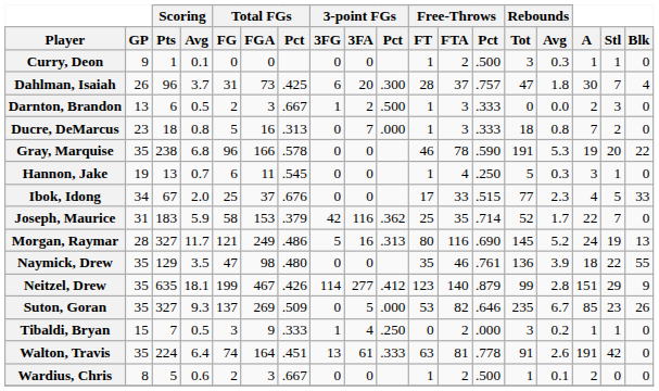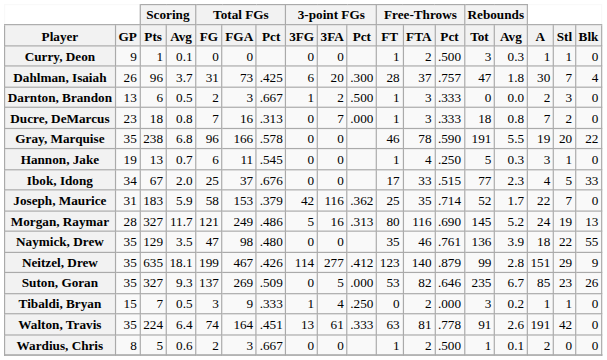 <table class="wikitable sortable" border="1" style="font-size:70%;">
 <tr>
 <th colspan="2" style="border-top-style:hidden; border-left-style:hidden; background: white;"></th>
 <th colspan="2" style=>Scoring</th>
 <th colspan="3" style=>Total FGs</th>
 <th colspan="3" style=>3-point FGs</th>
 <th colspan="3" style=>Free-Throws</th>
 <th colspan="2" style=>Rebounds</th>
 <th colspan="4" style="border-top-style:hidden; border-right-style:hidden; background: white;"></th>
 </tr>
 <tr>
 <th scope="col" style=>Player</th>
 <th scope="col" style=>GP</th>
 <th scope="col" style=>Pts</th>
 <th scope="col" style=>Avg</th>
 <th scope="col" style=>FG</th>
 <th scope="col" style=>FGA</th>
 <th scope="col" style=>Pct</th>
 <th scope="col" style=>3FG</th>
 <th scope="col" style=>3FA</th>
 <th scope="col" style=>Pct</th>
 <th scope="col" style=>FT</th>
 <th scope="col" style=>FTA</th>
 <th scope="col" style=>Pct</th>
 <th scope="col" style=>Tot</th>
 <th scope="col" style=>Avg</th>
 <th scope="col" style=>A</th>
 <th scope="col" style=>Stl</th>
 <th scope="col" style=>Blk</th>
 </tr>
 <tr>
 <th style=white-space:nowrap>Curry, Deon</th>
 <td align="right">9</td>
 <td align="right">1</td>
 <td align="right">0.1</td>
 <td align="right">0</td>
 <td align="right">0</td>
 <td align="right"></td>
 <td align="right">0</td>
 <td align="right">0</td>
 <td align="right"></td>
 <td align="right">1</td>
 <td align="right">2</td>
 <td align="right">.500</td>
 <td align="right">3</td>
 <td align="right">0.3</td>
 <td align="right">1</td>
 <td align="right">1</td>
 <td align="right">0</td>
 </tr>
 <tr>
 <th style=white-space:nowrap>Dahlman, Isaiah</th>
 <td align="right">26</td>
 <td align="right">96</td>
 <td align="right">3.7</td>
 <td align="right">31</td>
 <td align="right">73</td>
 <td align="right">.425</td>
 <td align="right">6</td>
 <td align="right">20</td>
 <td align="right">.300</td>
 <td align="right">28</td>
 <td align="right">37</td>
 <td align="right">.757</td>
 <td align="right">47</td>
 <td align="right">1.8</td>
 <td align="right">30</td>
 <td align="right">7</td>
 <td align="right">4</td>
 </tr>
 <tr>
 <th style=white-space:nowrap>Darnton, Brandon</th>
 <td align="right">13</td>
 <td align="right">6</td>
 <td align="right">0.5</td>
 <td align="right">2</td>
 <td align="right">3</td>
 <td align="right">.667</td>
 <td align="right">1</td>
 <td align="right">2</td>
 <td align="right">.500</td>
 <td align="right">1</td>
 <td align="right">3</td>
 <td align="right">.333</td>
 <td align="right">0</td>
 <td align="right">0.0</td>
 <td align="right">2</td>
 <td align="right">3</td>
 <td align="right">0</td>
 </tr>
 <tr>
 <th style=white-space:nowrap>Ducre, DeMarcus</th>
 <td align="right">23</td>
 <td align="right">18</td>
 <td align="right">0.8</td>
-<td align="right">5</td>
+<td align="right">7</td>
 <td align="right">16</td>
 <td align="right">.313</td>
 <td align="right">0</td>
 <td align="right">7</td>
 <td align="right">.000</td>
 <td align="right">1</td>
 <td align="right">3</td>
 <td align="right">.333</td>
 <td align="right">18</td>
 <td align="right">0.8</td>
 <td align="right">7</td>
 <td align="right">2</td>
 <td align="right">0</td>
 </tr>
 <tr>
 <th style=white-space:nowrap>Gray, Marquise</th>
 <td align="right">35</td>
 <td align="right">238</td>
 <td align="right">6.8</td>
 <td align="right">96</td>
 <td align="right">166</td>
 <td align="right">.578</td>
 <td align="right">0</td>
 <td align="right">0</td>
 <td align="right"></td>
 <td align="right">46</td>
 <td align="right">78</td>
 <td align="right">.590</td>
 <td align="right">191</td>
-<td align="right">5.3</td>
+<td align="right">5.5</td>
 <td align="right">19</td>
 <td align="right">20</td>
 <td align="right">22</td>
 </tr>
 <tr>
 <th style=white-space:nowrap>Hannon, Jake</th>
 <td align="right" style=>19</td>
 <td align="right">13</td>
 <td align="right">0.7</td>
 <td align="right">6</td>
 <td align="right">11</td>
 <td align="right">.545</td>
 <td align="right">0</td>
 <td align="right">0</td>
 <td align="right"></td>
 <td align="right">1</td>
 <td align="right">4</td>
 <td align="right">.250</td>
 <td align="right">5</td>
 <td align="right">0.3</td>
 <td align="right">3</td>
 <td align="right">1</td>
 <td align="right">0</td>
 </tr>
 <tr>
 <th style=white-space:nowrap>Ibok, Idong</th>
 <td align="right" style=>34</td>
 <td align="right">67</td>
 <td align="right">2.0</td>
 <td align="right">25</td>
 <td align="right">37</td>
 <td align="right">.676</td>
 <td align="right">0</td>
 <td align="right">0</td>
 <td align="right"></td>
 <td align="right">17</td>
 <td align="right">33</td>
 <td align="right">.515</td>
 <td align="right">77</td>
 <td align="right">2.3</td>
 <td align="right">4</td>
 <td align="right">5</td>
 <td align="right">33</td>
 </tr>
 <tr>
 <th style=white-space:nowrap>Joseph, Maurice</th>
 <td align="right" style=>31</td>
 <td align="right">183</td>
 <td align="right">5.9</td>
 <td align="right">58</td>
 <td align="right">153</td>
 <td align="right">.379</td>
 <td align="right">42</td>
 <td align="right">116</td>
 <td align="right">.362</td>
 <td align="right">25</td>
 <td align="right">35</td>
 <td align="right">.714</td>
 <td align="right">52</td>
 <td align="right">1.7</td>
 <td align="right">22</td>
 <td align="right">7</td>
 <td align="right">0</td>
 </tr>
 <tr>
 <th style=white-space:nowrap>Morgan, Raymar</th>
 <td align="right">28</td>
 <td align="right">327</td>
 <td align="right">11.7</td>
 <td align="right">121</td>
 <td align="right">249</td>
 <td align="right">.486</td>
 <td align="right">5</td>
 <td align="right">16</td>
 <td align="right">.313</td>
 <td align="right">80</td>
 <td align="right">116</td>
 <td align="right">.690</td>
 <td align="right">145</td>
 <td align="right">5.2</td>
 <td align="right">24</td>
 <td align="right">19</td>
 <td align="right">13</td>
 </tr>
 <tr>
 <th style=white-space:nowrap>Naymick, Drew</th>
 <td align="right">35</td>
 <td align="right">129</td>
 <td align="right">3.5</td>
 <td align="right">47</td>
 <td align="right">98</td>
 <td align="right">.480</td>
 <td align="right">0</td>
 <td align="right">0</td>
 <td align="right"></td>
 <td align="right">35</td>
 <td align="right">46</td>
 <td align="right">.761</td>
 <td align="right">136</td>
 <td align="right">3.9</td>
 <td align="right">18</td>
 <td align="right">22</td>
 <td align="right">55</td>
 </tr>
 <tr>
 <th style=white-space:nowrap>Neitzel, Drew</th>
 <td align="right">35</td>
 <td align="right">635</td>
 <td align="right">18.1</td>
 <td align="right">199</td>
 <td align="right">467</td>
 <td align="right">.426</td>
 <td align="right">114</td>
 <td align="right">277</td>
 <td align="right">.412</td>
 <td align="right">123</td>
 <td align="right">140</td>
 <td align="right">.879</td>
 <td align="right">99</td>
 <td align="right">2.8</td>
 <td align="right">151</td>
 <td align="right">29</td>
 <td align="right">9</td>
 </tr>
 <tr>
 <th style=white-space:nowrap>Suton, Goran</th>
 <td align="right">35</td>
 <td align="right">327</td>
 <td align="right">9.3</td>
 <td align="right">137</td>
 <td align="right">269</td>
 <td align="right">.509</td>
 <td align="right">0</td>
 <td align="right">5</td>
 <td align="right">.000</td>
 <td align="right">53</td>
 <td align="right">82</td>
 <td align="right">.646</td>
 <td align="right">235</td>
 <td align="right">6.7</td>
 <td align="right">85</td>
 <td align="right">23</td>
 <td align="right">26</td>
 </tr>
 <tr>
 <th style=white-space:nowrap>Tibaldi, Bryan</th>
 <td align="right">15</td>
 <td align="right">7</td>
 <td align="right">0.5</td>
 <td align="right">3</td>
 <td align="right">9</td>
 <td align="right">.333</td>
 <td align="right">1</td>
 <td align="right">4</td>
 <td align="right">.250</td>
 <td align="right">0</td>
 <td align="right">2</td>
 <td align="right">.000</td>
 <td align="right">3</td>
 <td align="right">0.2</td>
 <td align="right">1</td>
 <td align="right">1</td>
 <td align="right">0</td>
 </tr>
 <tr>
 <th style=white-space:nowrap>Walton, Travis</th>
 <td align="right">35</td>
 <td align="right">224</td>
 <td align="right">6.4</td>
 <td align="right">74</td>
 <td align="right">164</td>
 <td align="right">.451</td>
 <td align="right">13</td>
 <td align="right">61</td>
 <td align="right">.333</td>
 <td align="right">63</td>
 <td align="right">81</td>
 <td align="right">.778</td>
 <td align="right">91</td>
 <td align="right">2.6</td>
 <td align="right">191</td>
 <td align="right">42</td>
 <td align="right">0</td>
 </tr>
 <tr>
 <th style=white-space:nowrap>Wardius, Chris</th>
 <td align="right">8</td>
 <td align="right">5</td>
 <td align="right">0.6</td>
 <td align="right">2</td>
 <td align="right">3</td>
 <td align="right">.667</td>
 <td align="right">0</td>
 <td align="right">0</td>
 <td align="right"></td>
 <td align="right">1</td>
 <td align="right">2</td>
 <td align="right">.500</td>
 <td align="right">1</td>
 <td align="right">0.1</td>
 <td align="right">2</td>
 <td align="right">0</td>
 <td align="right">0</td>
 </tr>
 <tr>
 </tr>
 <tr class="sortbottom">
 </tr>
 </table>
